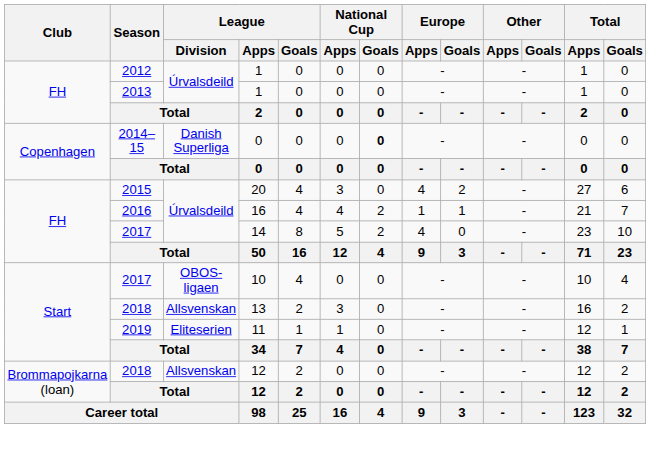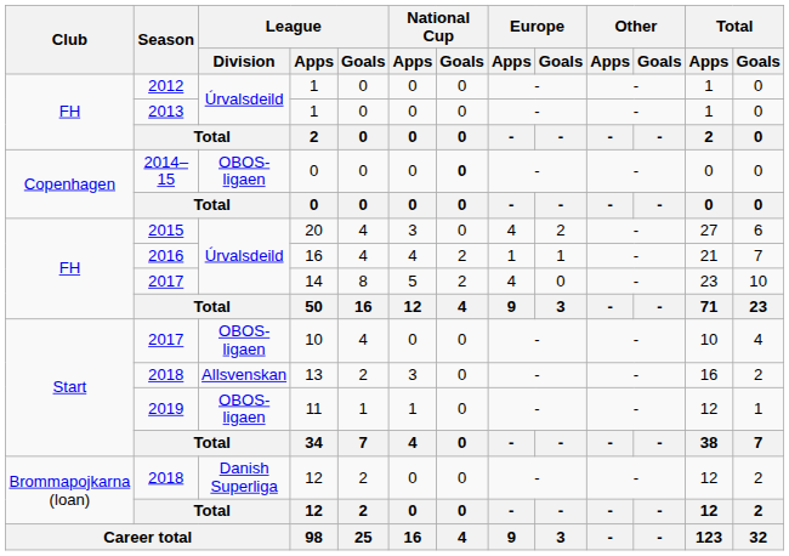 <table class="wikitable" style="text-align: center;">
 <tr>
 <th rowspan="2">Club</th>
 <th rowspan="2">Season</th>
 <th colspan="3">League</th>
 <th colspan="2">National Cup</th>
 <th colspan="2">Europe</th>
 <th colspan="2">Other</th>
 <th colspan="2">Total</th>
 </tr>
 <tr>
 <th>Division</th>
 <th>Apps</th>
 <th>Goals</th>
 <th>Apps</th>
 <th>Goals</th>
 <th>Apps</th>
 <th>Goals</th>
 <th>Apps</th>
 <th>Goals</th>
 <th>Apps</th>
 <th>Goals</th>
 </tr>
 <tr>
 <td rowspan="3" valign="center"><a href='#'>FH</a></td>
 <td><a href='#'>2012</a></td>
 <td rowspan="2" valign="center"><a href='#'>Úrvalsdeild</a></td>
 <td>1</td>
 <td>0</td>
 <td>0</td>
 <td>0</td>
 <td colspan="2">-</td>
 <td colspan="2">-</td>
 <td>1</td>
 <td>0</td>
 </tr>
 <tr>
 <td><a href='#'>2013</a></td>
 <td>1</td>
 <td>0</td>
 <td>0</td>
 <td>0</td>
 <td colspan="2">-</td>
 <td colspan="2">-</td>
 <td>1</td>
 <td>0</td>
 </tr>
 <tr>
 <th colspan="2">Total</th>
 <th>2</th>
 <th>0</th>
 <th>0</th>
 <th>0</th>
 <th>-</th>
 <th>-</th>
 <th>-</th>
 <th>-</th>
 <th>2</th>
 <th>0</th>
 </tr>
 <tr>
 <td rowspan="2" valign="center"><a href='#'>Copenhagen</a></td>
 <td><a href='#'>2014–15</a></td>
-<td rowspan="1" valign="center"><a href='#'>Danish Superliga</a></td>
+<td rowspan="1" valign="center"><a href='#'>OBOS-ligaen</a></td>
 <td>0</td>
 <td>0</td>
 <td>0</td>
 <td><strong>0</strong></td>
 <td colspan="2">-</td>
 <td colspan="2">-</td>
 <td>0</td>
 <td>0</td>
 </tr>
 <tr>
 <th colspan="2">Total</th>
 <th>0</th>
 <th>0</th>
 <th>0</th>
 <th>0</th>
 <th>-</th>
 <th>-</th>
 <th>-</th>
 <th>-</th>
 <th>0</th>
 <th>0</th>
 </tr>
 <tr>
 <td rowspan="4" valign="center"><a href='#'>FH</a></td>
 <td><a href='#'>2015</a></td>
 <td rowspan="3" valign="center"><a href='#'>Úrvalsdeild</a></td>
 <td>20</td>
 <td>4</td>
 <td>3</td>
 <td>0</td>
 <td>4</td>
 <td>2</td>
 <td colspan="2">-</td>
 <td>27</td>
 <td>6</td>
 </tr>
 <tr>
 <td><a href='#'>2016</a></td>
 <td>16</td>
 <td>4</td>
 <td>4</td>
 <td>2</td>
 <td>1</td>
 <td>1</td>
 <td colspan="2">-</td>
 <td>21</td>
 <td>7</td>
 </tr>
 <tr>
 <td><a href='#'>2017</a></td>
 <td>14</td>
 <td>8</td>
 <td>5</td>
 <td>2</td>
 <td>4</td>
 <td>0</td>
 <td colspan="2">-</td>
 <td>23</td>
 <td>10</td>
 </tr>
 <tr>
 <th colspan="2">Total</th>
 <th>50</th>
 <th>16</th>
 <th>12</th>
 <th>4</th>
 <th>9</th>
 <th>3</th>
 <th>-</th>
 <th>-</th>
 <th>71</th>
 <th>23</th>
 </tr>
 <tr>
 <td rowspan="4" valign="center"><a href='#'>Start</a></td>
 <td><a href='#'>2017</a></td>
 <td rowspan="1" valign="center"><a href='#'>OBOS-ligaen</a></td>
 <td>10</td>
 <td>4</td>
 <td>0</td>
 <td>0</td>
 <td colspan="2">-</td>
 <td colspan="2">-</td>
 <td>10</td>
 <td>4</td>
 </tr>
 <tr>
 <td><a href='#'>2018</a></td>
 <td rowspan="1" valign="center"><a href='#'>Allsvenskan</a></td>
 <td>13</td>
 <td>2</td>
 <td>3</td>
 <td>0</td>
 <td colspan="2">-</td>
 <td colspan="2">-</td>
 <td>16</td>
 <td>2</td>
 </tr>
 <tr>
 <td><a href='#'>2019</a></td>
-<td rowspan="1" valign="center"><a href='#'>Eliteserien</a></td>
+<td rowspan="1" valign="center"><a href='#'>OBOS-ligaen</a></td>
 <td>11</td>
 <td>1</td>
 <td>1</td>
 <td>0</td>
 <td colspan="2">-</td>
 <td colspan="2">-</td>
 <td>12</td>
 <td>1</td>
 </tr>
 <tr>
 <th colspan="2">Total</th>
 <th>34</th>
 <th>7</th>
 <th>4</th>
 <th>0</th>
 <th>-</th>
 <th>-</th>
 <th>-</th>
 <th>-</th>
 <th>38</th>
 <th>7</th>
 </tr>
 <tr>
 <td rowspan="2" valign="center"><a href='#'>Brommapojkarna</a> (loan)</td>
 <td><a href='#'>2018</a></td>
-<td rowspan="1" valign="center"><a href='#'>Allsvenskan</a></td>
+<td rowspan="1" valign="center"><a href='#'>Danish Superliga</a></td>
 <td>12</td>
 <td>2</td>
 <td>0</td>
 <td>0</td>
 <td colspan="2">-</td>
 <td colspan="2">-</td>
 <td>12</td>
 <td>2</td>
 </tr>
 <tr>
 <th colspan="2">Total</th>
 <th>12</th>
 <th>2</th>
 <th>0</th>
 <th>0</th>
 <th>-</th>
 <th>-</th>
 <th>-</th>
 <th>-</th>
 <th>12</th>
 <th>2</th>
 </tr>
 <tr>
 <th colspan="3">Career total</th>
 <th>98</th>
 <th>25</th>
 <th>16</th>
 <th>4</th>
 <th>9</th>
 <th>3</th>
 <th>-</th>
 <th>-</th>
 <th>123</th>
 <th>32</th>
 </tr>
 </table>
